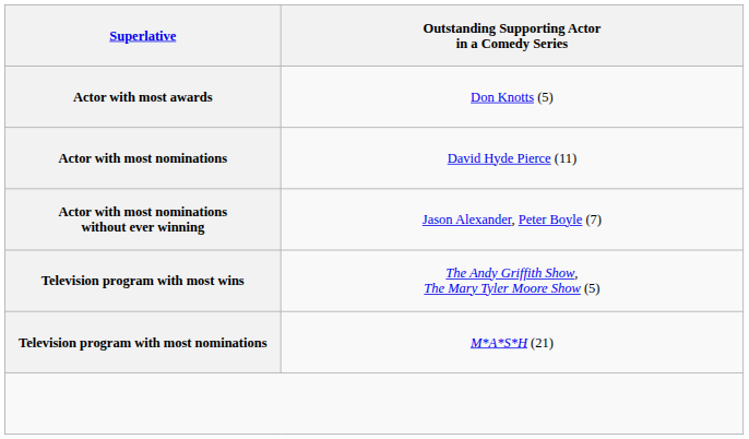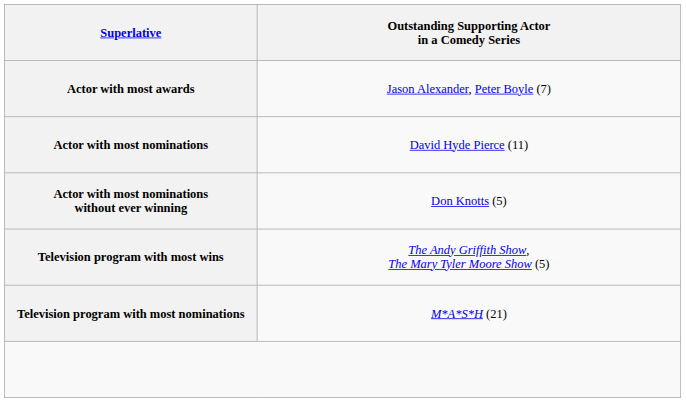 <table class="wikitable" style="text-align: center">
 <tr style="height:4.5em;">
 <th width="350"><strong><a href='#'>Superlative</a></strong></th>
 <th colspan="2" width="600"><strong> Outstanding Supporting Actor<br>in a Comedy Series</strong></th>
 </tr>
 <tr style="height:4.5em;">
 <th width="350">Actor with most awards</th>
-<td width="500"><a href='#'>Don Knotts</a> (5)</td>
+<td><a href='#'>Jason Alexander</a>, <a href='#'>Peter Boyle</a> (7)</td>
 </tr>
 <tr style="height:4.5em;">
 <th>Actor with most nominations</th>
 <td><a href='#'>David Hyde Pierce</a> (11)</td>
 </tr>
 <tr style="height:4.5em;">
 <th>Actor with most nominations <br> without ever winning</th>
-<td><a href='#'>Jason Alexander</a>, <a href='#'>Peter Boyle</a> (7)</td>
+<td width="500"><a href='#'>Don Knotts</a> (5)</td>
 </tr>
 <tr style="height:4.5em;">
 <th>Television program with most wins</th>
 <td><em><a href='#'>The Andy Griffith Show</a></em>, <br><em><a href='#'>The Mary Tyler Moore Show</a></em> (5)</td>
 </tr>
 <tr style="height:4.5em;">
 <th>Television program with most nominations</th>
 <td><em><a href='#'>M*A*S*H</a></em> (21)</td>
 </tr>
 <tr style="height:4.5em;">
 </tr>
 </table>
